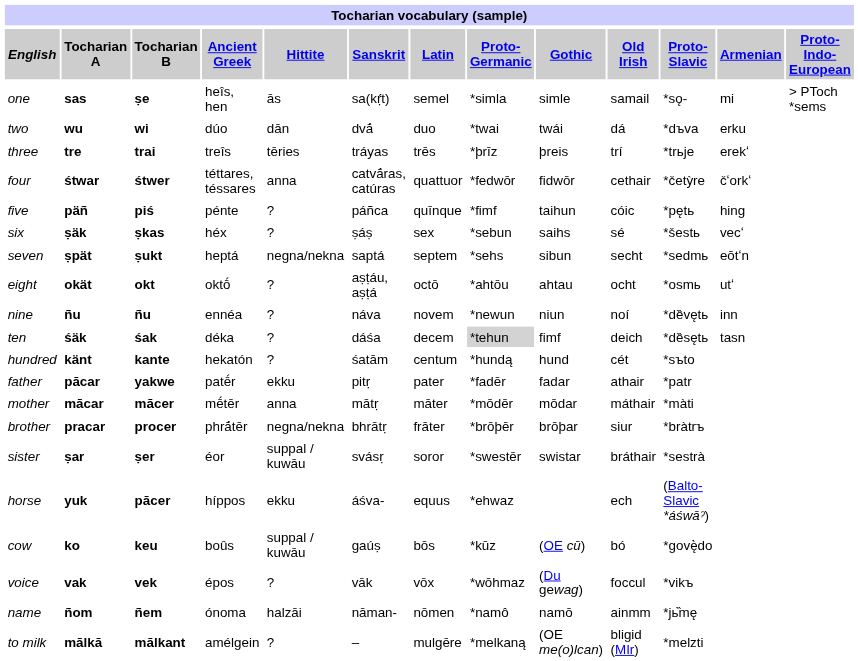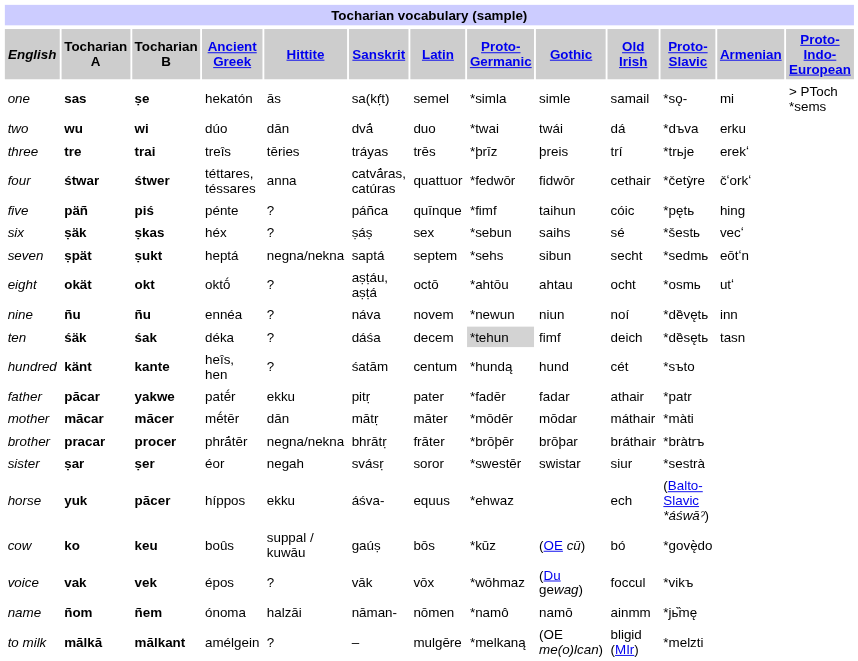 <table style="margin:0 auto;font-size: 90%;" class="toccolours" colspan="2" cellpadding="3">
 <tr>
 <td colspan="14" align="center" style="background:#ccf"><strong>Tocharian vocabulary (sample)</strong></td>
 </tr>
 <tr>
 </tr>
 <tr bgcolor="#cdcdcd">
 <th><em>English</em></th>
 <th>Tocharian A</th>
 <th>Tocharian B</th>
 <th><a href='#'>Ancient Greek</a></th>
 <th><a href='#'>Hittite</a></th>
 <th><a href='#'>Sanskrit</a></th>
 <th><a href='#'>Latin</a></th>
 <th><a href='#'>Proto-Germanic</a></th>
 <th><a href='#'>Gothic</a></th>
 <th><a href='#'>Old Irish</a></th>
 <th><a href='#'>Proto-Slavic</a></th>
 <th><a href='#'>Armenian</a></th>
 <th><a href='#'>Proto-Indo-European</a></th>
 </tr>
 <tr>
 <td><em>one</em></td>
 <td><strong>sas</strong></td>
 <td><strong>ṣe</strong></td>
-<td>heîs, hen</td>
+<td>hekatón</td>
 <td>ās</td>
 <td>sa(kṛ́t)</td>
 <td>semel</td>
 <td>*simla</td>
 <td>simle</td>
 <td>samail</td>
 <td>*sǫ-</td>
 <td>mi</td>
 <td> > PToch *sems</td>
 </tr>
 <tr>
 <td><em>two</em></td>
 <td><strong>wu</strong></td>
 <td><strong>wi</strong></td>
 <td>dúo</td>
 <td>dān</td>
 <td>dvā́</td>
 <td>duo</td>
 <td>*twai</td>
 <td>twái</td>
 <td>dá</td>
 <td>*dъva</td>
 <td>erku</td>
 <td><em></em></td>
 </tr>
 <tr>
 <td><em>three</em></td>
 <td><strong>tre</strong></td>
 <td><strong>trai</strong></td>
 <td>treîs</td>
 <td>tēries</td>
 <td>tráyas</td>
 <td>trēs</td>
 <td>*þrīz</td>
 <td>þreis</td>
 <td>trí</td>
 <td>*trьje</td>
 <td>erekʻ</td>
 <td><em></em></td>
 </tr>
 <tr>
 <td><em>four</em></td>
 <td><strong>śtwar</strong></td>
 <td><strong>śtwer</strong></td>
 <td>téttares, téssares</td>
 <td>anna</td>
 <td>catvā́ras, catúras</td>
 <td>quattuor</td>
 <td>*fedwōr</td>
 <td>fidwōr</td>
 <td>cethair</td>
 <td>*četỳre</td>
 <td>čʻorkʻ</td>
 <td><em></em></td>
 </tr>
 <tr>
 <td><em>five</em></td>
 <td><strong>päñ</strong></td>
 <td><strong>piś</strong></td>
 <td>pénte</td>
 <td>?</td>
 <td>páñca</td>
 <td>quīnque</td>
 <td>*fimf</td>
 <td>taihun</td>
 <td>cóic</td>
 <td>*pętь</td>
 <td>hing</td>
 <td><em></em></td>
 </tr>
 <tr>
 <td><em>six</em></td>
 <td><strong>ṣäk</strong></td>
 <td><strong>ṣkas</strong></td>
 <td>héx</td>
 <td>?</td>
 <td>ṣáṣ</td>
 <td>sex</td>
 <td>*sebun</td>
 <td>saihs</td>
 <td>sé</td>
 <td>*šestь</td>
 <td>vecʻ</td>
 <td><em></em></td>
 </tr>
 <tr>
 <td><em>seven</em></td>
 <td><strong>ṣpät</strong></td>
 <td><strong>ṣukt</strong></td>
 <td>heptá</td>
 <td>negna/nekna</td>
 <td>saptá</td>
 <td>septem</td>
 <td>*sehs</td>
 <td>sibun</td>
 <td>secht</td>
 <td>*sedmь</td>
 <td>eōtʻn</td>
 <td><em></em></td>
 </tr>
 <tr>
 <td><em>eight</em></td>
 <td><strong>okät</strong></td>
 <td><strong>okt</strong></td>
 <td>oktṓ</td>
 <td>?</td>
 <td>aṣṭáu, aṣṭá</td>
 <td>octō</td>
 <td>*ahtōu</td>
 <td>ahtau</td>
 <td>ocht</td>
 <td>*osmь</td>
 <td>utʻ</td>
 <td><em></em></td>
 </tr>
 <tr>
 <td><em>nine</em></td>
 <td><strong>ñu</strong></td>
 <td><strong>ñu</strong></td>
 <td>ennéa</td>
 <td>?</td>
 <td>náva</td>
 <td>novem</td>
 <td>*newun</td>
 <td>niun</td>
 <td>noí</td>
 <td>*dȅvętь</td>
 <td>inn</td>
 <td><em></em></td>
 </tr>
 <tr>
 <td><em>ten</em></td>
 <td><strong>śäk</strong></td>
 <td><strong>śak</strong></td>
 <td>déka</td>
 <td>?</td>
 <td>dáśa</td>
 <td>decem</td>
 <td style="background: lightgrey;">*tehun</td>
 <td>fimf</td>
 <td>deich</td>
 <td>*dȅsętь</td>
 <td>tasn</td>
 <td><em></em></td>
 </tr>
 <tr>
 <td><em>hundred</em></td>
 <td><strong>känt</strong></td>
 <td><strong>kante</strong></td>
-<td>hekatón</td>
+<td>heîs, hen</td>
 <td>?</td>
 <td>śatām</td>
 <td>centum</td>
 <td>*hundą</td>
 <td>hund</td>
 <td>cét</td>
 <td>*sъto</td>
 <td></td>
 <td><em></em></td>
 </tr>
 <tr>
 <td><em>father</em></td>
 <td><strong>pācar</strong></td>
 <td><strong>yakwe</strong></td>
 <td>patḗr</td>
 <td>ekku</td>
 <td>pitṛ</td>
 <td>pater</td>
 <td>*fadēr</td>
 <td>fadar</td>
 <td>athair</td>
 <td>*patr</td>
 <td></td>
 <td><em></em></td>
 </tr>
 <tr>
 <td><em>mother</em></td>
 <td><strong>mācar</strong></td>
 <td><strong>mācer</strong></td>
 <td>mḗtēr</td>
-<td>anna</td>
+<td>dān</td>
 <td>mātṛ</td>
 <td>māter</td>
 <td>*mōdēr</td>
 <td>mōdar</td>
 <td>máthair</td>
 <td>*màti</td>
 <td></td>
 <td><em></em></td>
 </tr>
 <tr>
 <td><em>brother</em></td>
 <td><strong>pracar</strong></td>
 <td><strong>procer</strong></td>
 <td>phrā́tēr</td>
 <td>negna/nekna</td>
 <td>bhrātṛ</td>
 <td>frāter</td>
 <td>*brōþēr</td>
 <td>brōþar</td>
-<td>siur</td>
+<td>bráthair</td>
 <td>*bràtrъ</td>
 <td></td>
 <td><em></em></td>
 </tr>
 <tr>
 <td><em>sister</em></td>
 <td><strong>ṣar</strong></td>
 <td><strong>ṣer</strong></td>
 <td>éor</td>
-<td>suppal / kuwāu</td>
+<td>negah</td>
 <td>svásṛ</td>
 <td>soror</td>
 <td>*swestēr</td>
 <td>swistar</td>
-<td>bráthair</td>
+<td>siur</td>
 <td>*sestrà</td>
 <td></td>
 <td><em></em></td>
 </tr>
 <tr>
 <td><em>horse</em></td>
 <td><strong>yuk</strong></td>
 <td><strong>pācer</strong></td>
 <td>híppos</td>
 <td>ekku</td>
 <td>áśva-</td>
 <td>equus</td>
 <td>*ehwaz</td>
 <td></td>
 <td>ech</td>
 <td>(<a href='#'>Balto-Slavic</a> <em>*áśwāˀ</em>)</td>
 <td></td>
 <td><em></em></td>
 </tr>
 <tr>
 <td><em>cow</em></td>
 <td><strong>ko</strong></td>
 <td><strong>keu</strong></td>
 <td>boûs</td>
 <td>suppal / kuwāu</td>
 <td>gaúṣ</td>
 <td>bōs</td>
 <td>*kūz</td>
 <td>(<a href='#'>OE</a> <em>cū</em>)</td>
 <td>bó</td>
 <td>*govę̀do</td>
 <td></td>
 <td><em></em></td>
 </tr>
 <tr>
 <td><em>voice</em></td>
 <td><strong>vak</strong></td>
 <td><strong>vek</strong></td>
 <td>épos</td>
 <td>?</td>
 <td>vāk</td>
 <td>vōx</td>
 <td>*wōhmaz</td>
 <td>(<a href='#'>Du</a> ge<em>wag</em>)</td>
 <td>foccul</td>
 <td>*vikъ</td>
 <td></td>
 <td><em></em></td>
 </tr>
 <tr>
 <td><em>name</em></td>
 <td><strong>ñom</strong></td>
 <td><strong>ñem</strong></td>
 <td>ónoma</td>
 <td>halzāi</td>
 <td>nāman-</td>
 <td>nōmen</td>
 <td>*namô</td>
 <td>namō</td>
 <td>ainmm</td>
 <td>*jь̏mę</td>
 <td></td>
 <td><em></em></td>
 </tr>
 <tr>
 <td><em>to milk</em></td>
 <td><strong>mālkā</strong></td>
 <td><strong>mālkant</strong></td>
 <td>amélgein</td>
 <td>?</td>
 <td>–</td>
 <td>mulgēre</td>
 <td>*melkaną</td>
 <td>(OE <em>me(o)lcan</em>)</td>
 <td>bligid (<a href='#'>MIr</a>)</td>
 <td>*melzti</td>
 <td></td>
 <td><em></em></td>
 </tr>
 </table>
